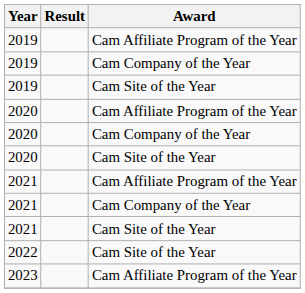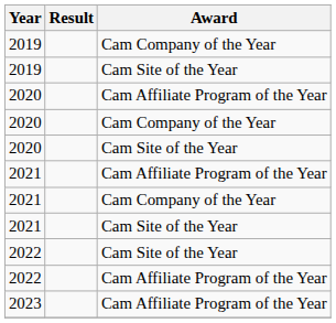 <table class="wikitable">
 <tr>
 <th>Year</th>
 <th>Result</th>
 <th>Award</th>
-</tr>
-<tr>
-<td>2019</td>
-<td></td>
-<td>Cam Affiliate Program of the Year</td>
 </tr>
 <tr>
 <td>2019</td>
 <td></td>
 <td>Cam Company of the Year</td>
 </tr>
 <tr>
 <td>2019</td>
 <td></td>
 <td>Cam Site of the Year</td>
 </tr>
 <tr>
 <td>2020</td>
 <td></td>
 <td>Cam Affiliate Program of the Year</td>
 </tr>
 <tr>
 <td>2020</td>
 <td></td>
 <td>Cam Company of the Year</td>
 </tr>
 <tr>
 <td>2020</td>
 <td></td>
 <td>Cam Site of the Year</td>
 </tr>
 <tr>
 <td>2021</td>
 <td></td>
 <td>Cam Affiliate Program of the Year</td>
 </tr>
 <tr>
 <td>2021</td>
 <td></td>
 <td>Cam Company of the Year</td>
 </tr>
 <tr>
 <td>2021</td>
 <td></td>
 <td>Cam Site of the Year</td>
 </tr>
 <tr>
 <td>2022</td>
 <td></td>
 <td>Cam Site of the Year</td>
 </tr>
 <tr>
+<td>2022</td>
+<td></td>
+<td>Cam Affiliate Program of the Year</td>
+</tr>
+<tr>
 <td>2023</td>
 <td></td>
 <td>Cam Affiliate Program of the Year</td>
 </tr>
 <tr>
 </tr>
 </table>
